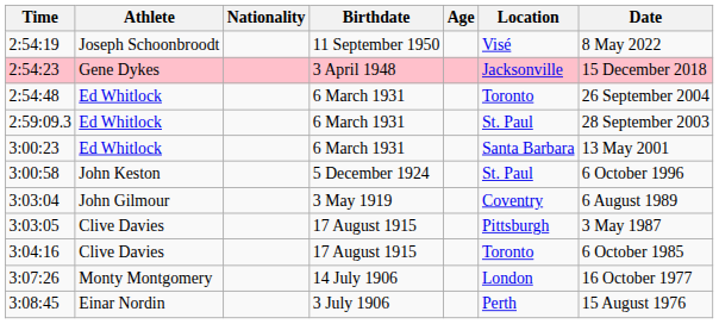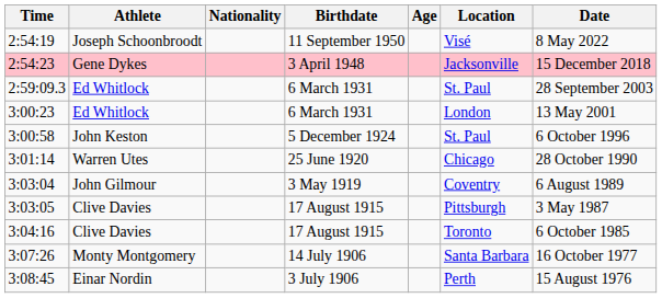 <table class="wikitable">
 <tr>
 <th>Time</th>
 <th>Athlete</th>
 <th>Nationality</th>
 <th>Birthdate</th>
 <th>Age</th>
 <th>Location</th>
 <th>Date</th>
 </tr>
 <tr>
 <td>2:54:19</td>
 <td>Joseph Schoonbroodt</td>
 <td></td>
 <td>11 September 1950</td>
 <td></td>
 <td><a href='#'>Visé</a></td>
 <td>8 May 2022</td>
 </tr>
 <tr style="background:pink;">
 <td>2:54:23 </td>
 <td>Gene Dykes</td>
 <td></td>
 <td>3 April 1948</td>
 <td></td>
 <td><a href='#'>Jacksonville</a></td>
 <td>15 December 2018</td>
 </tr>
 <tr>
-<td>2:54:48</td>
-<td><a href='#'>Ed Whitlock</a></td>
-<td></td>
-<td>6 March 1931</td>
-<td></td>
-<td><a href='#'>Toronto</a></td>
-<td>26 September 2004</td>
-</tr>
-<tr>
 <td>2:59:09.3</td>
 <td><a href='#'>Ed Whitlock</a></td>
 <td></td>
 <td>6 March 1931</td>
 <td></td>
 <td><a href='#'>St. Paul</a></td>
 <td>28 September 2003</td>
 </tr>
 <tr>
 <td>3:00:23</td>
 <td><a href='#'>Ed Whitlock</a></td>
 <td></td>
 <td>6 March 1931</td>
 <td></td>
-<td><a href='#'>Santa Barbara</a></td>
+<td><a href='#'>London</a></td>
 <td>13 May 2001</td>
 </tr>
 <tr>
 <td>3:00:58</td>
 <td>John Keston</td>
 <td></td>
 <td>5 December 1924</td>
 <td></td>
 <td><a href='#'>St. Paul</a></td>
 <td>6 October 1996</td>
+</tr>
+<tr>
+<td>3:01:14</td>
+<td>Warren Utes</td>
+<td></td>
+<td>25 June 1920</td>
+<td></td>
+<td><a href='#'>Chicago</a></td>
+<td>28 October 1990</td>
 </tr>
 <tr>
 <td>3:03:04</td>
 <td>John Gilmour</td>
 <td></td>
 <td>3 May 1919</td>
 <td></td>
 <td><a href='#'>Coventry</a></td>
 <td>6 August 1989</td>
 </tr>
 <tr>
 <td>3:03:05</td>
 <td>Clive Davies</td>
 <td></td>
 <td>17 August 1915</td>
 <td></td>
 <td><a href='#'>Pittsburgh</a></td>
 <td>3 May 1987</td>
 </tr>
 <tr>
 <td>3:04:16</td>
 <td>Clive Davies</td>
 <td></td>
 <td>17 August 1915</td>
 <td></td>
 <td><a href='#'>Toronto</a></td>
 <td>6 October 1985</td>
 </tr>
 <tr>
 <td>3:07:26</td>
 <td>Monty Montgomery</td>
 <td></td>
 <td>14 July 1906</td>
 <td></td>
-<td><a href='#'>London</a></td>
+<td><a href='#'>Santa Barbara</a></td>
 <td>16 October 1977</td>
 </tr>
 <tr>
 <td>3:08:45</td>
 <td>Einar Nordin</td>
 <td></td>
 <td>3 July 1906</td>
 <td></td>
 <td><a href='#'>Perth</a></td>
 <td>15 August 1976</td>
 </tr>
 </table>
